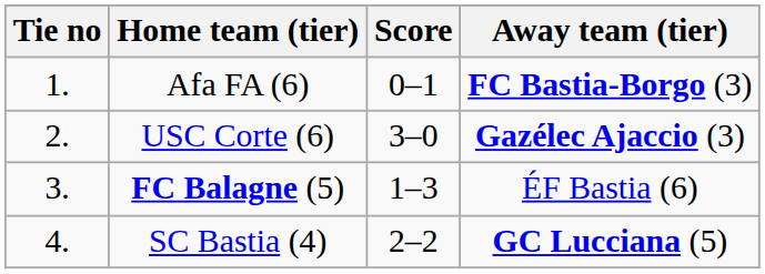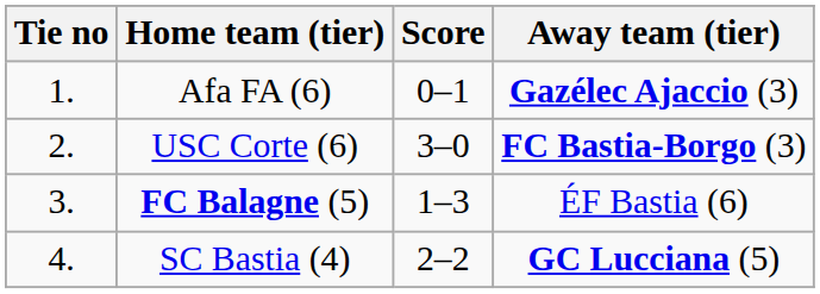 <table class="wikitable" style="text-align: center">
 <tr>
 <th>Tie no</th>
 <th>Home team (tier)</th>
 <th>Score</th>
 <th>Away team (tier)</th>
 </tr>
 <tr>
 <td>1.</td>
 <td>Afa FA (6)</td>
 <td>0–1</td>
-<td><strong><a href='#'>FC Bastia-Borgo</a></strong> (3)</td>
+<td><strong><a href='#'>Gazélec Ajaccio</a></strong> (3)</td>
 </tr>
 <tr>
 <td>2.</td>
 <td><a href='#'>USC Corte</a> (6)</td>
 <td>3–0</td>
-<td><strong><a href='#'>Gazélec Ajaccio</a></strong> (3)</td>
+<td><strong><a href='#'>FC Bastia-Borgo</a></strong> (3)</td>
 </tr>
 <tr>
 <td>3.</td>
 <td><strong><a href='#'>FC Balagne</a></strong> (5)</td>
 <td>1–3</td>
 <td><a href='#'>ÉF Bastia</a> (6)</td>
 </tr>
 <tr>
 <td>4.</td>
 <td><a href='#'>SC Bastia</a> (4)</td>
 <td>2–2 </td>
 <td><strong><a href='#'>GC Lucciana</a></strong> (5)</td>
 </tr>
 </table>
